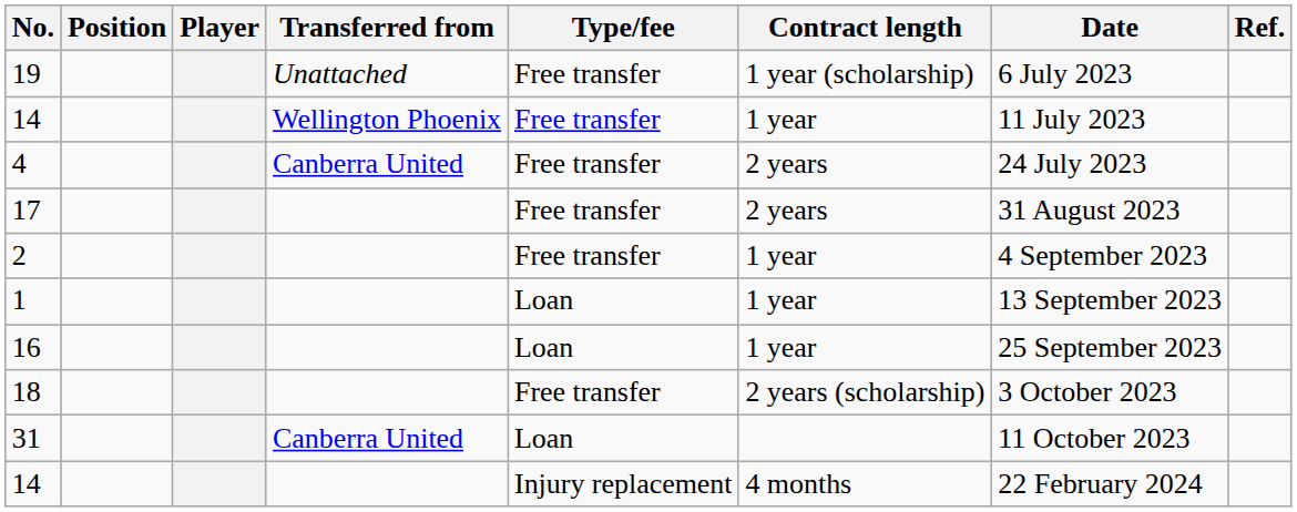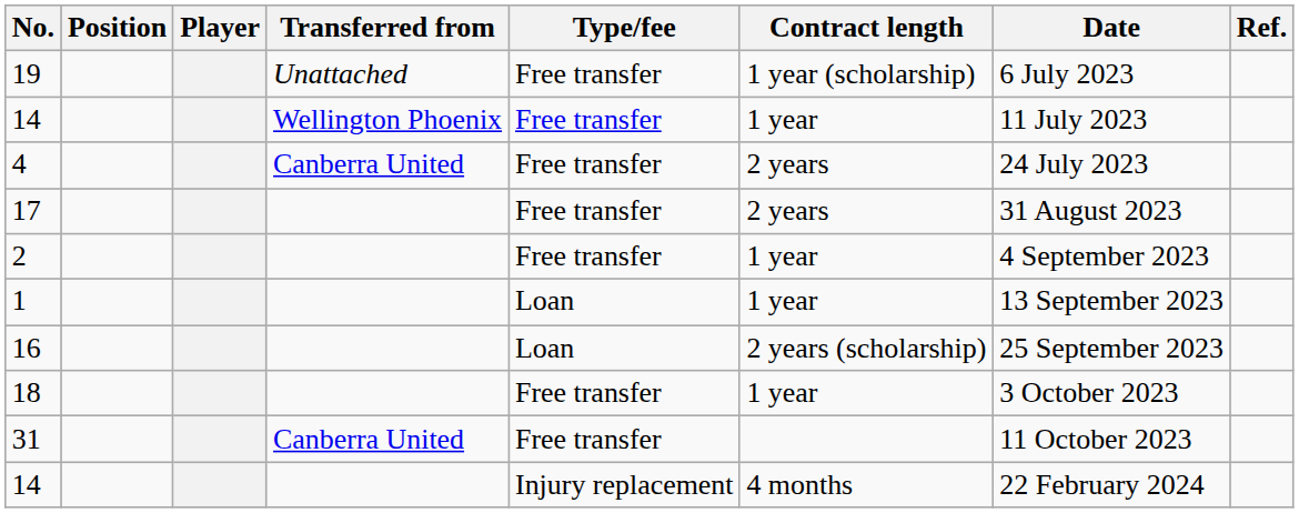 <table class="wikitable plainrowheaders sortable" style="text-align:center; text-align:left">
 <tr>
 <th scope="col">No.</th>
 <th scope="col">Position</th>
 <th scope="col">Player</th>
 <th scope="col">Transferred from</th>
 <th scope="col">Type/fee</th>
 <th scope="col">Contract length</th>
 <th scope="col">Date</th>
 <th class="unsortable" scope="col">Ref.</th>
 </tr>
 <tr>
 <td>19</td>
 <td></td>
 <th scope="row"></th>
 <td><em>Unattached</em></td>
 <td>Free transfer</td>
 <td>1 year (scholarship)</td>
 <td>6 July 2023</td>
 <td></td>
 </tr>
 <tr>
 <td>14</td>
 <td></td>
 <th scope="row"></th>
 <td><a href='#'>Wellington Phoenix</a></td>
 <td><a href='#'>Free transfer</a></td>
 <td>1 year</td>
 <td>11 July 2023</td>
 <td></td>
 </tr>
 <tr>
 <td>4</td>
 <td></td>
 <th scope="row"></th>
 <td><a href='#'>Canberra United</a></td>
 <td>Free transfer</td>
 <td>2 years</td>
 <td>24 July 2023</td>
 <td></td>
 </tr>
 <tr>
 <td>17</td>
 <td></td>
 <th scope="row"></th>
 <td></td>
 <td>Free transfer</td>
 <td>2 years</td>
 <td>31 August 2023</td>
 <td></td>
 </tr>
 <tr>
 <td>2</td>
 <td></td>
 <th scope="row"></th>
 <td></td>
 <td>Free transfer</td>
 <td>1 year</td>
 <td>4 September 2023</td>
 <td></td>
 </tr>
 <tr>
 <td>1</td>
 <td></td>
 <th scope="row"></th>
 <td></td>
 <td>Loan</td>
 <td>1 year</td>
 <td>13 September 2023</td>
 <td></td>
 </tr>
 <tr>
 <td>16</td>
 <td></td>
 <th scope="row"></th>
 <td></td>
 <td>Loan</td>
-<td>1 year</td>
+<td>2 years (scholarship)</td>
 <td>25 September 2023</td>
 <td></td>
 </tr>
 <tr>
 <td>18</td>
 <td></td>
 <th scope="row"></th>
 <td></td>
 <td>Free transfer</td>
-<td>2 years (scholarship)</td>
+<td>1 year</td>
 <td>3 October 2023</td>
 <td></td>
 </tr>
 <tr>
 <td>31</td>
 <td></td>
 <th scope="row"></th>
 <td><a href='#'>Canberra United</a></td>
-<td>Loan</td>
+<td>Free transfer</td>
 <td></td>
 <td>11 October 2023</td>
 <td></td>
 </tr>
 <tr>
 <td>14</td>
 <td></td>
 <th scope="row"></th>
 <td></td>
 <td>Injury replacement</td>
 <td>4 months</td>
 <td>22 February 2024</td>
 <td></td>
 </tr>
 </table>
